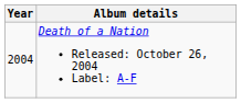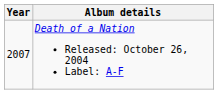 <table class="wikitable">
 <tr>
 <th>Year</th>
 <th width="235">Album details</th>
 </tr>
 <tr>
-<td>2004</td>
+<td>2007</td>
 <td><em><a href='#'>Death of a Nation</a></em><br><ul><li>Released: October 26, 2004</li><li>Label: <a href='#'>A-F</a></li></ul></td>
 </tr>
 </table>
